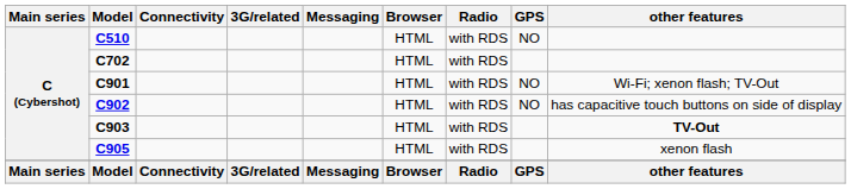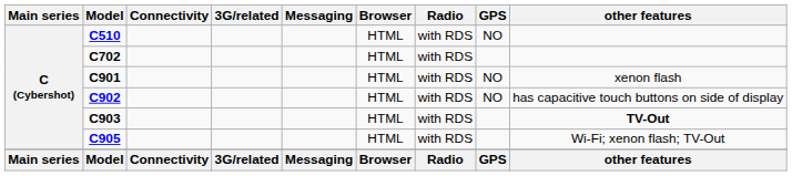 <table style="font-size: 85%; text-align: center;" class="wikitable sortable">
 <tr>
 <th>Main series</th>
 <th>Model</th>
 <th>Connectivity</th>
 <th>3G/related</th>
 <th>Messaging</th>
 <th>Browser</th>
 <th>Radio</th>
 <th>GPS </th>
 <th>other features</th>
 </tr>
 <tr>
 <th rowspan=6>C<br><small>(Cybershot)</small></th>
 <td><strong><a href='#'>C510</a></strong></td>
 <td></td>
 <td></td>
 <td></td>
 <td>HTML</td>
 <td> with RDS</td>
 <td>NO</td>
 <td></td>
 </tr>
 <tr>
 <td><strong>C702</strong></td>
 <td></td>
 <td></td>
 <td></td>
 <td>HTML</td>
 <td> with RDS</td>
 <td></td>
 <td></td>
 </tr>
 <tr>
 <td><strong>C901</strong></td>
 <td></td>
 <td></td>
 <td></td>
 <td>HTML</td>
 <td> with RDS</td>
 <td>NO</td>
-<td>Wi-Fi; xenon flash; TV-Out</td>
+<td>xenon flash</td>
 </tr>
 <tr>
 <td><strong><a href='#'>C902</a></strong></td>
 <td></td>
 <td></td>
 <td></td>
 <td>HTML</td>
 <td> with RDS</td>
 <td>NO</td>
 <td>has capacitive touch buttons on side of display</td>
 </tr>
 <tr>
 <td><strong>C903</strong></td>
 <td></td>
 <td></td>
 <td></td>
 <td>HTML</td>
 <td> with RDS</td>
 <td></td>
 <td><strong>TV-Out</strong></td>
 </tr>
 <tr>
 <td><strong><a href='#'>C905</a></strong></td>
 <td></td>
 <td></td>
 <td></td>
 <td>HTML</td>
 <td> with RDS</td>
 <td></td>
-<td>xenon flash</td>
+<td>Wi-Fi; xenon flash; TV-Out</td>
 </tr>
 <tr>
 </tr>
 <tr class="sortbottom">
 <th>Main series</th>
 <th>Model</th>
 <th>Connectivity</th>
 <th>3G/related</th>
 <th>Messaging</th>
 <th>Browser</th>
 <th>Radio</th>
 <th>GPS </th>
 <th>other features</th>
 </tr>
 </table>
